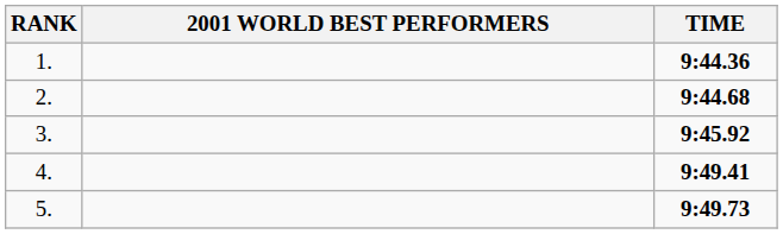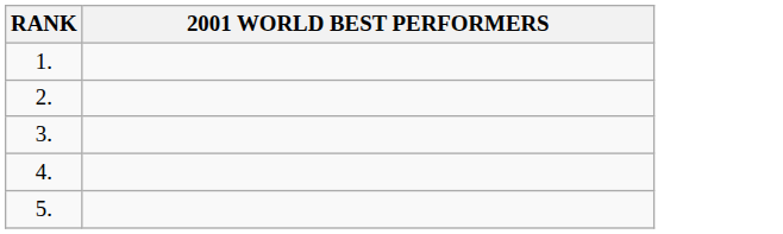 <table class="wikitable" style="border-collapse: collapse; font-size: 90%;">
 <tr>
 <th>RANK</th>
 <th align="center" style="width: 25em">2001 WORLD BEST PERFORMERS</th>
-<th align="center" style="width: 5em">TIME</th>
 </tr>
 <tr>
 <td align="center">1.</td>
 <td></td>
-<td align="center"><strong>9:44.36</strong></td>
 </tr>
 <tr>
 <td align="center">2.</td>
 <td></td>
-<td align="center"><strong>9:44.68</strong></td>
 </tr>
 <tr>
 <td align="center">3.</td>
 <td></td>
-<td align="center"><strong>9:45.92</strong></td>
 </tr>
 <tr>
 <td align="center">4.</td>
 <td></td>
-<td align="center"><strong>9:49.41</strong></td>
 </tr>
 <tr>
 <td align="center">5.</td>
 <td></td>
-<td align="center"><strong>9:49.73</strong></td>
 </tr>
 </table>
